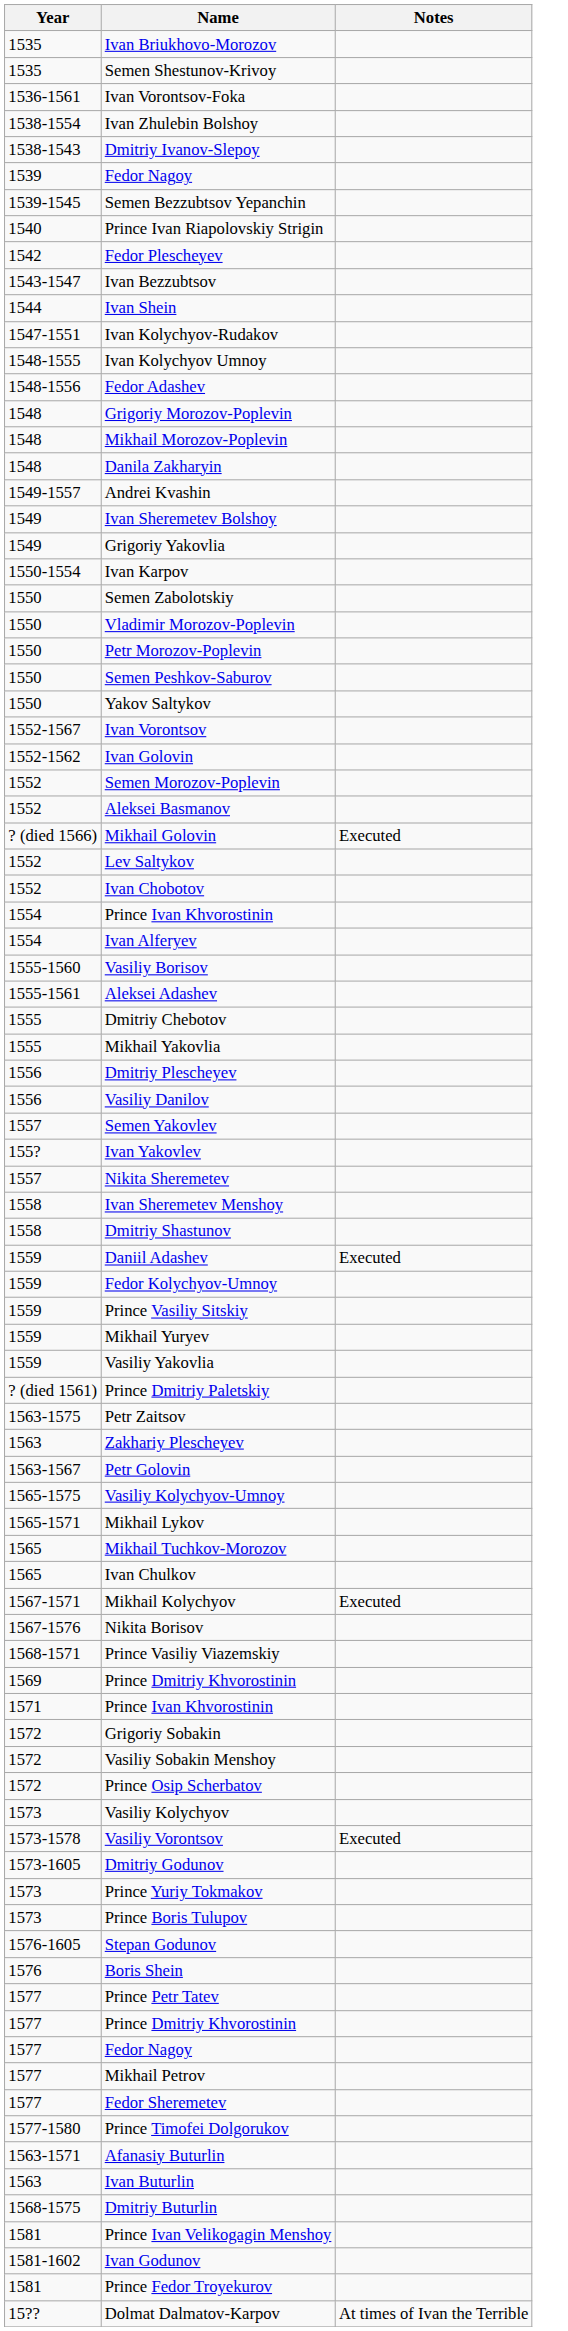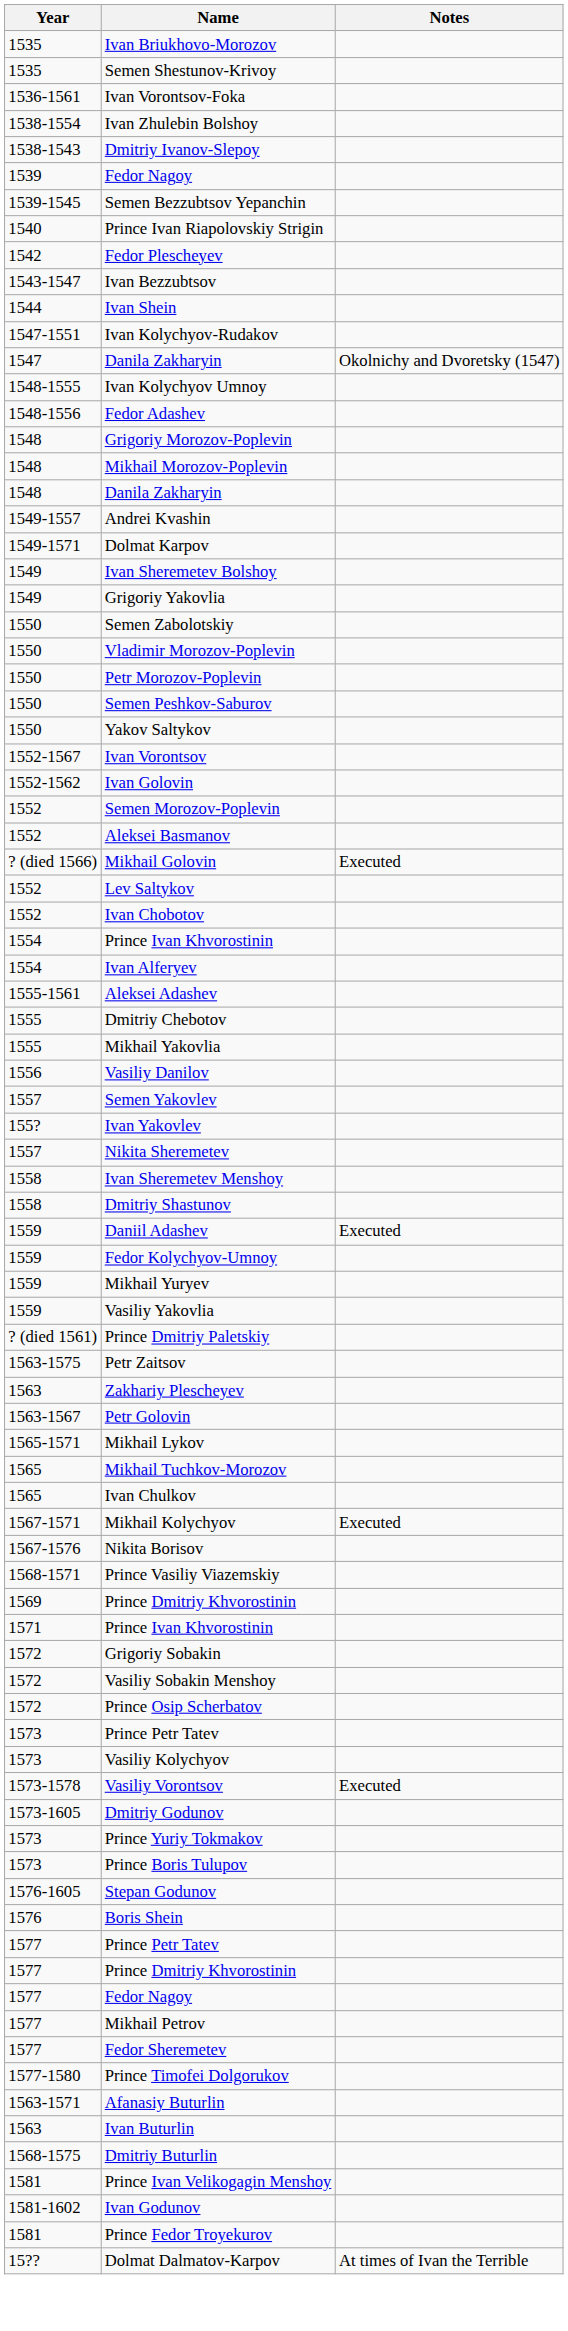 <table class="wikitable">
 <tr>
 <th>Year</th>
 <th>Name</th>
 <th>Notes</th>
 </tr>
 <tr>
 <td>1535</td>
 <td><a href='#'>Ivan Briukhovo-Morozov</a></td>
 <td></td>
 </tr>
 <tr>
 <td>1535</td>
 <td>Semen Shestunov-Krivoy</td>
 <td></td>
 </tr>
 <tr>
 <td>1536-1561</td>
 <td>Ivan Vorontsov-Foka</td>
 <td></td>
 </tr>
 <tr>
 <td>1538-1554</td>
 <td>Ivan Zhulebin Bolshoy</td>
 <td></td>
 </tr>
 <tr>
 <td>1538-1543</td>
 <td><a href='#'>Dmitriy Ivanov-Slepoy</a></td>
 <td></td>
 </tr>
 <tr>
 <td>1539</td>
 <td><a href='#'>Fedor Nagoy</a></td>
 <td></td>
 </tr>
 <tr>
 <td>1539-1545</td>
 <td>Semen Bezzubtsov Yepanchin</td>
 <td></td>
 </tr>
 <tr>
 <td>1540</td>
 <td>Prince Ivan Riapolovskiy Strigin</td>
 <td></td>
 </tr>
 <tr>
 <td>1542</td>
 <td><a href='#'>Fedor Plescheyev</a></td>
 <td></td>
 </tr>
 <tr>
 <td>1543-1547</td>
 <td>Ivan Bezzubtsov</td>
 <td></td>
 </tr>
 <tr>
 <td>1544</td>
 <td><a href='#'>Ivan Shein</a></td>
 <td></td>
 </tr>
 <tr>
 <td>1547-1551</td>
 <td>Ivan Kolychyov-Rudakov</td>
 <td></td>
 </tr>
 <tr>
+<td>1547</td>
+<td><a href='#'>Danila Zakharyin</a></td>
+<td>Okolnichy and Dvoretsky (1547)</td>
+</tr>
+<tr>
 <td>1548-1555</td>
 <td>Ivan Kolychyov Umnoy</td>
 <td></td>
 </tr>
 <tr>
 <td>1548-1556</td>
 <td><a href='#'>Fedor Adashev</a></td>
 <td></td>
 </tr>
 <tr>
 <td>1548</td>
 <td><a href='#'>Grigoriy Morozov-Poplevin</a></td>
 <td></td>
 </tr>
 <tr>
 <td>1548</td>
 <td><a href='#'>Mikhail Morozov-Poplevin</a></td>
 <td></td>
 </tr>
 <tr>
 <td>1548</td>
 <td><a href='#'>Danila Zakharyin</a></td>
 <td></td>
 </tr>
 <tr>
 <td>1549-1557</td>
 <td>Andrei Kvashin</td>
 <td></td>
 </tr>
 <tr>
+<td>1549-1571</td>
+<td>Dolmat Karpov</td>
+<td></td>
+</tr>
+<tr>
 <td>1549</td>
 <td><a href='#'>Ivan Sheremetev Bolshoy</a></td>
 <td></td>
 </tr>
 <tr>
 <td>1549</td>
 <td>Grigoriy Yakovlia</td>
-<td></td>
-</tr>
-<tr>
-<td>1550-1554</td>
-<td>Ivan Karpov</td>
 <td></td>
 </tr>
 <tr>
 <td>1550</td>
 <td>Semen Zabolotskiy</td>
 <td></td>
 </tr>
 <tr>
 <td>1550</td>
 <td><a href='#'>Vladimir Morozov-Poplevin</a></td>
 <td></td>
 </tr>
 <tr>
 <td>1550</td>
 <td><a href='#'>Petr Morozov-Poplevin</a></td>
 <td></td>
 </tr>
 <tr>
 <td>1550</td>
 <td><a href='#'>Semen Peshkov-Saburov</a></td>
 <td></td>
 </tr>
 <tr>
 <td>1550</td>
 <td>Yakov Saltykov</td>
 <td></td>
 </tr>
 <tr>
 <td>1552-1567</td>
 <td><a href='#'>Ivan Vorontsov</a></td>
 <td></td>
 </tr>
 <tr>
 <td>1552-1562</td>
 <td><a href='#'>Ivan Golovin</a></td>
 <td></td>
 </tr>
 <tr>
 <td>1552</td>
 <td><a href='#'>Semen Morozov-Poplevin</a></td>
 <td></td>
 </tr>
 <tr>
 <td>1552</td>
 <td><a href='#'>Aleksei Basmanov</a></td>
 <td></td>
 </tr>
 <tr>
 <td>? (died 1566)</td>
 <td><a href='#'>Mikhail Golovin</a></td>
 <td>Executed</td>
 </tr>
 <tr>
 <td>1552</td>
 <td><a href='#'>Lev Saltykov</a></td>
 <td></td>
 </tr>
 <tr>
 <td>1552</td>
 <td><a href='#'>Ivan Chobotov</a></td>
 <td></td>
 </tr>
 <tr>
 <td>1554</td>
 <td>Prince <a href='#'>Ivan Khvorostinin</a></td>
 <td></td>
 </tr>
 <tr>
 <td>1554</td>
 <td><a href='#'>Ivan Alferyev</a></td>
 <td></td>
 </tr>
 <tr>
-<td>1555-1560</td>
-<td><a href='#'>Vasiliy Borisov</a></td>
-<td></td>
-</tr>
-<tr>
 <td>1555-1561</td>
 <td><a href='#'>Aleksei Adashev</a></td>
 <td></td>
 </tr>
 <tr>
 <td>1555</td>
 <td>Dmitriy Chebotov</td>
 <td></td>
 </tr>
 <tr>
 <td>1555</td>
 <td>Mikhail Yakovlia</td>
-<td></td>
-</tr>
-<tr>
-<td>1556</td>
-<td><a href='#'>Dmitriy Plescheyev</a></td>
 <td></td>
 </tr>
 <tr>
 <td>1556</td>
 <td><a href='#'>Vasiliy Danilov</a></td>
 <td></td>
 </tr>
 <tr>
 <td>1557</td>
 <td><a href='#'>Semen Yakovlev</a></td>
 <td></td>
 </tr>
 <tr>
 <td>155?</td>
 <td><a href='#'>Ivan Yakovlev</a></td>
 <td></td>
 </tr>
 <tr>
 <td>1557</td>
 <td><a href='#'>Nikita Sheremetev</a></td>
 <td></td>
 </tr>
 <tr>
 <td>1558</td>
 <td><a href='#'>Ivan Sheremetev Menshoy</a></td>
 <td></td>
 </tr>
 <tr>
 <td>1558</td>
 <td><a href='#'>Dmitriy Shastunov</a></td>
 <td></td>
 </tr>
 <tr>
 <td>1559</td>
 <td><a href='#'>Daniil Adashev</a></td>
 <td>Executed</td>
 </tr>
 <tr>
 <td>1559</td>
 <td><a href='#'>Fedor Kolychyov-Umnoy</a></td>
 <td></td>
 </tr>
 <tr>
 <td>1559</td>
-<td>Prince <a href='#'>Vasiliy Sitskiy</a></td>
-<td></td>
-</tr>
-<tr>
-<td>1559</td>
 <td>Mikhail Yuryev</td>
 <td></td>
 </tr>
 <tr>
 <td>1559</td>
 <td>Vasiliy Yakovlia</td>
 <td></td>
 </tr>
 <tr>
 <td>? (died 1561)</td>
 <td>Prince <a href='#'>Dmitriy Paletskiy</a></td>
 <td></td>
 </tr>
 <tr>
 <td>1563-1575</td>
 <td>Petr Zaitsov</td>
 <td></td>
 </tr>
 <tr>
 <td>1563</td>
 <td><a href='#'>Zakhariy Plescheyev</a></td>
 <td></td>
 </tr>
 <tr>
 <td>1563-1567</td>
 <td><a href='#'>Petr Golovin</a></td>
-<td></td>
-</tr>
-<tr>
-<td>1565-1575</td>
-<td><a href='#'>Vasiliy Kolychyov-Umnoy</a></td>
 <td></td>
 </tr>
 <tr>
 <td>1565-1571</td>
 <td>Mikhail Lykov</td>
 <td></td>
 </tr>
 <tr>
 <td>1565</td>
 <td><a href='#'>Mikhail Tuchkov-Morozov</a></td>
 <td></td>
 </tr>
 <tr>
 <td>1565</td>
 <td>Ivan Chulkov</td>
 <td></td>
 </tr>
 <tr>
 <td>1567-1571</td>
 <td>Mikhail Kolychyov</td>
 <td>Executed</td>
 </tr>
 <tr>
 <td>1567-1576</td>
 <td>Nikita Borisov</td>
 <td></td>
 </tr>
 <tr>
 <td>1568-1571</td>
 <td>Prince Vasiliy Viazemskiy</td>
 <td></td>
 </tr>
 <tr>
 <td>1569</td>
 <td>Prince <a href='#'>Dmitriy Khvorostinin</a></td>
 <td></td>
 </tr>
 <tr>
 <td>1571</td>
 <td>Prince <a href='#'>Ivan Khvorostinin</a></td>
 <td></td>
 </tr>
 <tr>
 <td>1572</td>
 <td>Grigoriy Sobakin</td>
 <td></td>
 </tr>
 <tr>
 <td>1572</td>
 <td>Vasiliy Sobakin Menshoy</td>
 <td></td>
 </tr>
 <tr>
 <td>1572</td>
 <td>Prince <a href='#'>Osip Scherbatov</a></td>
+<td></td>
+</tr>
+<tr>
+<td>1573</td>
+<td>Prince Petr Tatev</td>
 <td></td>
 </tr>
 <tr>
 <td>1573</td>
 <td>Vasiliy Kolychyov</td>
 <td></td>
 </tr>
 <tr>
 <td>1573-1578</td>
 <td><a href='#'>Vasiliy Vorontsov</a></td>
 <td>Executed</td>
 </tr>
 <tr>
 <td>1573-1605</td>
 <td><a href='#'>Dmitriy Godunov</a></td>
 <td></td>
 </tr>
 <tr>
 <td>1573</td>
 <td>Prince <a href='#'>Yuriy Tokmakov</a></td>
 <td></td>
 </tr>
 <tr>
 <td>1573</td>
 <td>Prince <a href='#'>Boris Tulupov</a></td>
 <td></td>
 </tr>
 <tr>
 <td>1576-1605</td>
 <td><a href='#'>Stepan Godunov</a></td>
 <td></td>
 </tr>
 <tr>
 <td>1576</td>
 <td><a href='#'>Boris Shein</a></td>
 <td></td>
 </tr>
 <tr>
 <td>1577</td>
 <td>Prince <a href='#'>Petr Tatev</a></td>
 <td></td>
 </tr>
 <tr>
 <td>1577</td>
 <td>Prince <a href='#'>Dmitriy Khvorostinin</a></td>
 <td></td>
 </tr>
 <tr>
 <td>1577</td>
 <td><a href='#'>Fedor Nagoy</a></td>
 <td></td>
 </tr>
 <tr>
 <td>1577</td>
 <td>Mikhail Petrov</td>
 <td></td>
 </tr>
 <tr>
 <td>1577</td>
 <td><a href='#'>Fedor Sheremetev</a></td>
 <td></td>
 </tr>
 <tr>
 <td>1577-1580</td>
 <td>Prince <a href='#'>Timofei Dolgorukov</a></td>
 <td></td>
 </tr>
 <tr>
 <td>1563-1571</td>
 <td><a href='#'>Afanasiy Buturlin</a></td>
 <td></td>
 </tr>
 <tr>
 <td>1563</td>
 <td><a href='#'>Ivan Buturlin</a></td>
 <td></td>
 </tr>
 <tr>
 <td>1568-1575</td>
 <td><a href='#'>Dmitriy Buturlin</a></td>
 <td></td>
 </tr>
 <tr>
 <td>1581</td>
 <td>Prince <a href='#'>Ivan Velikogagin Menshoy</a></td>
 <td></td>
 </tr>
 <tr>
 <td>1581-1602</td>
 <td><a href='#'>Ivan Godunov</a></td>
 <td></td>
 </tr>
 <tr>
 <td>1581</td>
 <td>Prince <a href='#'>Fedor Troyekurov</a></td>
 <td></td>
 </tr>
 <tr>
 <td>15??</td>
 <td>Dolmat Dalmatov-Karpov</td>
 <td>At times of Ivan the Terrible</td>
 </tr>
 </table>
